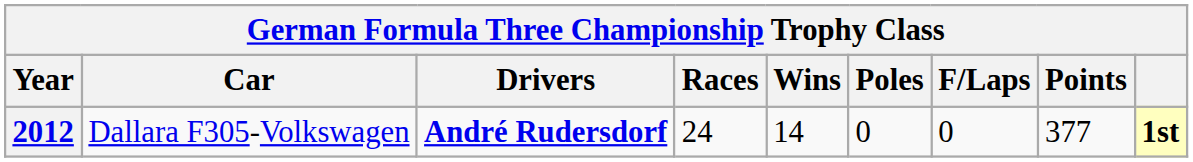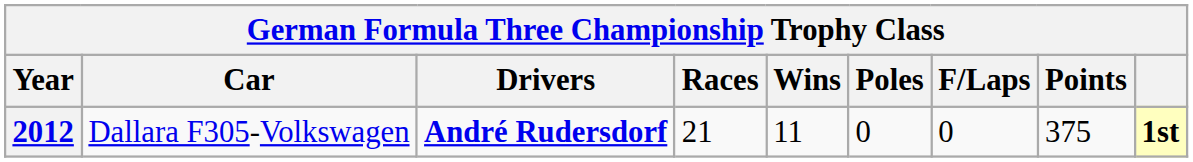 <table class="wikitable" style="font-size:85%">
 <tr>
 <th colspan="10" align="center"><a href='#'>German Formula Three Championship</a> Trophy Class</th>
 </tr>
 <tr>
 <th>Year</th>
 <th>Car</th>
 <th>Drivers</th>
 <th>Races</th>
 <th>Wins</th>
 <th>Poles</th>
 <th>F/Laps</th>
 <th>Points</th>
 <th></th>
 </tr>
 <tr>
 <th><a href='#'>2012</a></th>
 <td><a href='#'>Dallara F305</a>-<a href='#'>Volkswagen</a></td>
 <td><strong> <a href='#'>André Rudersdorf</a></strong></td>
-<td>24</td>
-<td>14</td>
+<td>21</td>
+<td>11</td>
 <td>0</td>
 <td>0</td>
-<td>377</td>
+<td>375</td>
 <td style="background:#FFFFBF;"><strong>1st</strong></td>
 </tr>
 </table>
